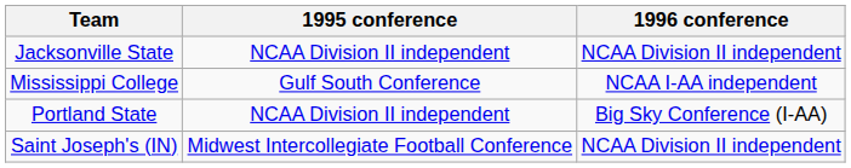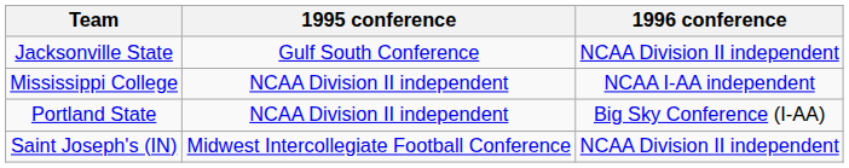 <table class="wikitable sortable">
 <tr>
 <th>Team</th>
 <th>1995 conference</th>
 <th>1996 conference</th>
 </tr>
 <tr style="text-align:center;">
 <td><a href='#'>Jacksonville State</a></td>
-<td><a href='#'>NCAA Division II independent</a></td>
+<td><a href='#'>Gulf South Conference</a></td>
 <td><a href='#'>NCAA Division II independent</a></td>
 </tr>
 <tr style="text-align:center;">
 <td><a href='#'>Mississippi College</a></td>
-<td><a href='#'>Gulf South Conference</a></td>
+<td><a href='#'>NCAA Division II independent</a></td>
 <td><a href='#'>NCAA I-AA independent</a></td>
 </tr>
 <tr style="text-align:center;">
 <td><a href='#'>Portland State</a></td>
 <td><a href='#'>NCAA Division II independent</a></td>
 <td><a href='#'>Big Sky Conference</a> (I-AA)</td>
 </tr>
 <tr style="text-align:center;">
 <td><a href='#'>Saint Joseph's (IN)</a></td>
 <td><a href='#'>Midwest Intercollegiate Football Conference</a></td>
 <td><a href='#'>NCAA Division II independent</a></td>
 </tr>
 </table>
